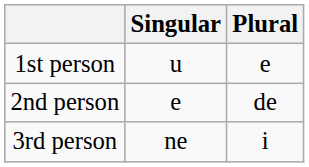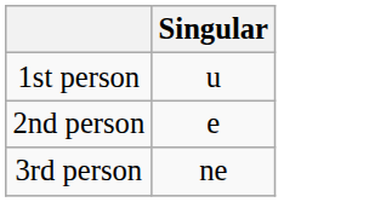 <table class="wikitable" border="1" style="text-align:center">
 <tr>
 <th></th>
 <th>Singular</th>
-<th>Plural</th>
 </tr>
 <tr>
 <td>1st person</td>
 <td>u</td>
-<td>e</td>
 </tr>
 <tr>
 <td>2nd person</td>
 <td>e</td>
-<td>de</td>
 </tr>
 <tr>
 <td>3rd person</td>
 <td>ne</td>
-<td>i</td>
 </tr>
 </table>
